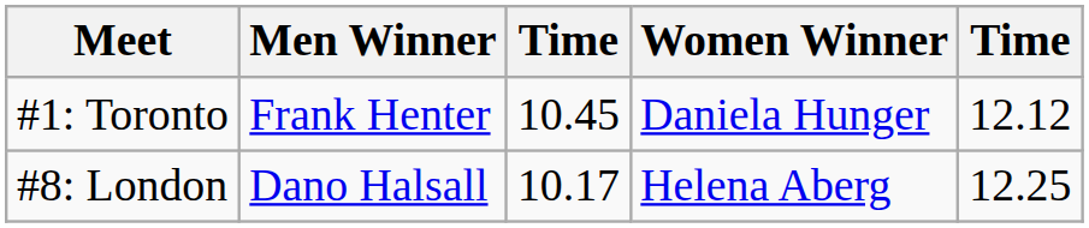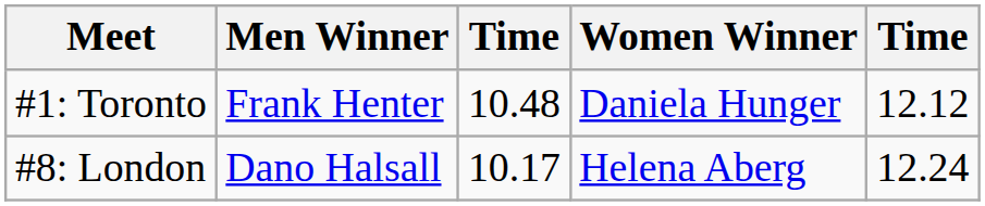 <table class=wikitable>
 <tr>
 <th>Meet</th>
 <th>Men Winner</th>
 <th>Time</th>
 <th>Women Winner</th>
 <th>Time</th>
 </tr>
 <tr>
 <td>#1: Toronto</td>
 <td> <a href='#'>Frank Henter</a></td>
-<td align=center>10.45</td>
+<td align=center>10.48</td>
 <td> <a href='#'>Daniela Hunger</a></td>
 <td align=center>12.12</td>
 </tr>
 <tr>
 <td>#8: London</td>
 <td> <a href='#'>Dano Halsall</a></td>
 <td align=center>10.17</td>
 <td> <a href='#'>Helena Aberg</a></td>
-<td align=center>12.25</td>
+<td align=center>12.24</td>
 </tr>
 </table>
